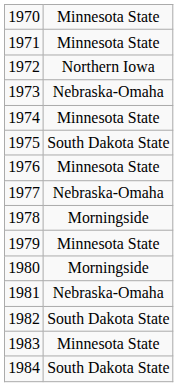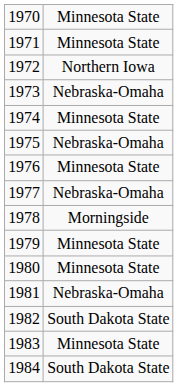 <table class="wikitable" style="text-align:center">
 <tr>
 <td>1970</td>
 <td>Minnesota State</td>
 </tr>
 <tr>
 <td>1971</td>
 <td>Minnesota State</td>
 </tr>
 <tr>
 <td>1972</td>
 <td>Northern Iowa</td>
 </tr>
 <tr>
 <td>1973</td>
 <td>Nebraska-Omaha</td>
 </tr>
 <tr>
 <td>1974</td>
 <td>Minnesota State</td>
 </tr>
 <tr>
 <td>1975</td>
-<td>South Dakota State</td>
+<td>Nebraska-Omaha</td>
 </tr>
 <tr>
 <td>1976</td>
 <td>Minnesota State</td>
 </tr>
 <tr>
 <td>1977</td>
 <td>Nebraska-Omaha</td>
 </tr>
 <tr>
 <td>1978</td>
 <td>Morningside</td>
 </tr>
 <tr>
 <td>1979</td>
 <td>Minnesota State</td>
 </tr>
 <tr>
 <td>1980</td>
-<td>Morningside</td>
+<td>Minnesota State</td>
 </tr>
 <tr>
 <td>1981</td>
 <td>Nebraska-Omaha</td>
 </tr>
 <tr>
 <td>1982</td>
 <td>South Dakota State</td>
 </tr>
 <tr>
 <td>1983</td>
 <td>Minnesota State</td>
 </tr>
 <tr>
 <td>1984</td>
 <td>South Dakota State</td>
 </tr>
 </table>
